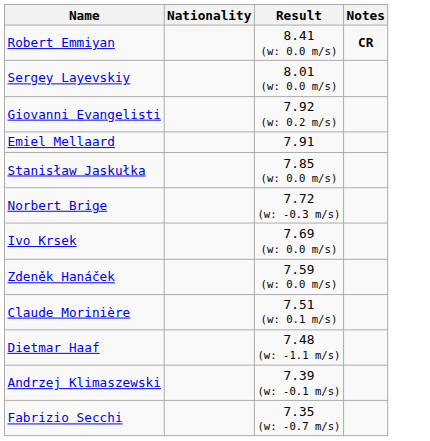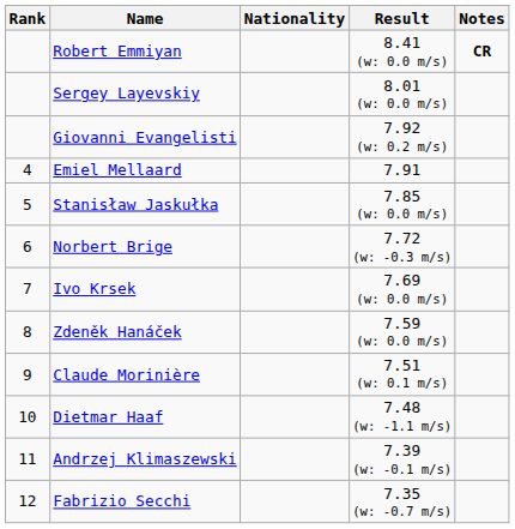 <table class="wikitable sortable" style="text-align:center">
 <tr>
+<th>Rank</th>
 <th>Name</th>
 <th>Nationality</th>
 <th>Result</th>
 <th>Notes</th>
 </tr>
 <tr>
+<td></td>
 <td align=left><a href='#'>Robert Emmiyan</a></td>
 <td align=left></td>
 <td>8.41<br><small>(w: 0.0 m/s)</small></td>
 <td><strong>CR</strong></td>
 </tr>
 <tr>
+<td></td>
 <td align=left><a href='#'>Sergey Layevskiy</a></td>
 <td align=left></td>
 <td>8.01<br><small>(w: 0.0 m/s)</small></td>
 <td></td>
 </tr>
 <tr>
+<td></td>
 <td align=left><a href='#'>Giovanni Evangelisti</a></td>
 <td align=left></td>
 <td>7.92<br><small>(w: 0.2 m/s)</small></td>
 <td></td>
 </tr>
 <tr>
+<td>4</td>
 <td align=left><a href='#'>Emiel Mellaard</a></td>
 <td align=left></td>
 <td>7.91</td>
 <td></td>
 </tr>
 <tr>
+<td>5</td>
 <td align=left><a href='#'>Stanisław Jaskułka</a></td>
 <td align=left></td>
 <td>7.85<br><small>(w: 0.0 m/s)</small></td>
 <td></td>
 </tr>
 <tr>
+<td>6</td>
 <td align=left><a href='#'>Norbert Brige</a></td>
 <td align=left></td>
 <td>7.72<br><small>(w: -0.3 m/s)</small></td>
 <td></td>
 </tr>
 <tr>
+<td>7</td>
 <td align=left><a href='#'>Ivo Krsek</a></td>
 <td align=left></td>
 <td>7.69<br><small>(w: 0.0 m/s)</small></td>
 <td></td>
 </tr>
 <tr>
+<td>8</td>
 <td align=left><a href='#'>Zdeněk Hanáček</a></td>
 <td align=left></td>
 <td>7.59<br><small>(w: 0.0 m/s)</small></td>
 <td></td>
 </tr>
 <tr>
+<td>9</td>
 <td align=left><a href='#'>Claude Morinière</a></td>
 <td align=left></td>
 <td>7.51<br><small>(w: 0.1 m/s)</small></td>
 <td></td>
 </tr>
 <tr>
+<td>10</td>
 <td align=left><a href='#'>Dietmar Haaf</a></td>
 <td align=left></td>
 <td>7.48<br><small>(w: -1.1 m/s)</small></td>
 <td></td>
 </tr>
 <tr>
+<td>11</td>
 <td align=left><a href='#'>Andrzej Klimaszewski</a></td>
 <td align=left></td>
 <td>7.39<br><small>(w: -0.1 m/s)</small></td>
 <td></td>
 </tr>
 <tr>
+<td>12</td>
 <td align=left><a href='#'>Fabrizio Secchi</a></td>
 <td align=left></td>
 <td>7.35<br><small>(w: -0.7 m/s)</small></td>
 <td></td>
 </tr>
 </table>
